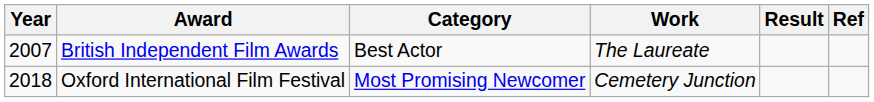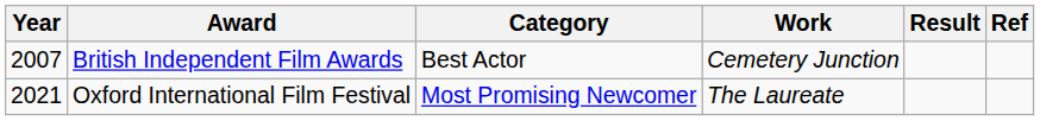 <table class="wikitable plainrowheaders">
 <tr>
 <th>Year</th>
 <th>Award</th>
 <th>Category</th>
 <th>Work</th>
 <th>Result</th>
 <th>Ref</th>
 </tr>
 <tr>
 <td>2007</td>
 <td><a href='#'>British Independent Film Awards</a></td>
 <td>Best Actor</td>
+<td><em>Cemetery Junction</em></td>
+<td></td>
+<td></td>
+</tr>
+<tr>
+<td>2021</td>
+<td>Oxford International Film Festival</td>
+<td><a href='#'>Most Promising Newcomer</a></td>
 <td><em>The Laureate</em></td>
 <td></td>
 <td></td>
 </tr>
-<tr>
-<td>2018</td>
-<td>Oxford International Film Festival</td>
-<td><a href='#'>Most Promising Newcomer</a></td>
-<td><em>Cemetery Junction</em></td>
-<td></td>
-<td></td>
-</tr>
 </table>
